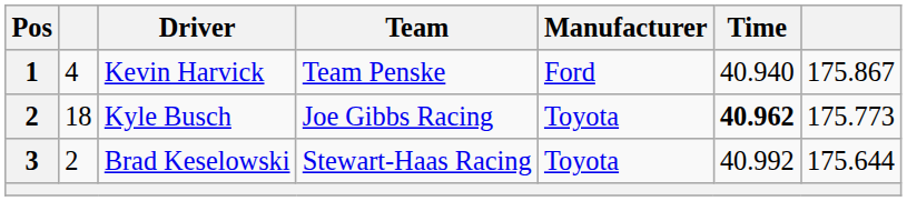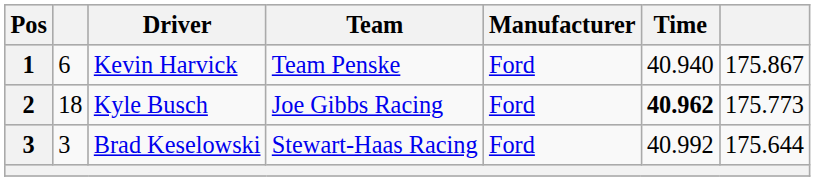 <table class="wikitable" style="font-size:95%">
 <tr>
 <th>Pos</th>
 <th></th>
 <th>Driver</th>
 <th>Team</th>
 <th>Manufacturer</th>
 <th>Time</th>
 <th></th>
 </tr>
 <tr>
 <th>1</th>
-<td>4</td>
+<td>6</td>
 <td><a href='#'>Kevin Harvick</a></td>
 <td><a href='#'>Team Penske</a></td>
 <td><a href='#'>Ford</a></td>
 <td>40.940</td>
 <td>175.867</td>
 </tr>
 <tr>
 <th>2</th>
 <td>18</td>
 <td><a href='#'>Kyle Busch</a></td>
 <td><a href='#'>Joe Gibbs Racing</a></td>
-<td><a href='#'>Toyota</a></td>
+<td><a href='#'>Ford</a></td>
 <td><strong>40.962</strong></td>
 <td>175.773</td>
 </tr>
 <tr>
 <th>3</th>
-<td>2</td>
+<td>3</td>
 <td><a href='#'>Brad Keselowski</a></td>
 <td><a href='#'>Stewart-Haas Racing</a></td>
-<td><a href='#'>Toyota</a></td>
+<td><a href='#'>Ford</a></td>
 <td>40.992</td>
 <td>175.644</td>
 </tr>
 <tr>
 <th colspan="7"></th>
 </tr>
 </table>
